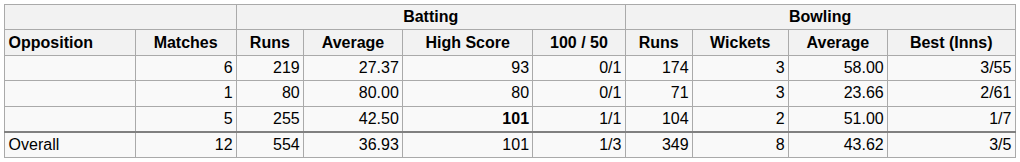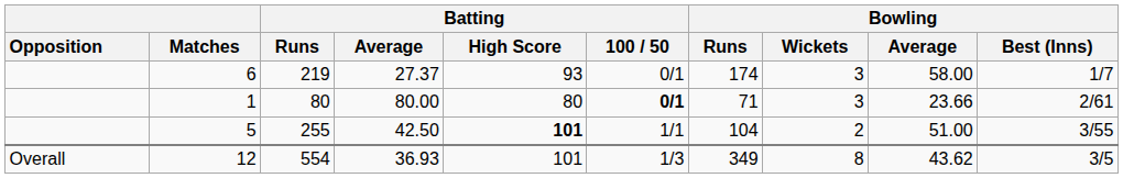 <table class="wikitable" style="margin:1em auto 1em auto; width:80%;">
 <tr>
 <th colspan=2> </th>
 <th colspan=4>Batting</th>
 <th colspan=4>Bowling</th>
 </tr>
 <tr>
 <th style="text-align:left;">Opposition</th>
 <th>Matches</th>
 <th>Runs</th>
 <th>Average</th>
 <th>High Score</th>
 <th>100 / 50</th>
 <th>Runs</th>
 <th>Wickets</th>
 <th>Average</th>
 <th>Best (Inns)</th>
 </tr>
 <tr style="text-align:right;">
 <td style="text-align:left;"></td>
 <td>6</td>
 <td>219</td>
 <td>27.37</td>
 <td>93</td>
 <td>0/1</td>
 <td>174</td>
 <td>3</td>
 <td>58.00</td>
-<td>3/55</td>
+<td>1/7</td>
 </tr>
 <tr style="text-align:right;">
 <td style="text-align:left;"></td>
 <td>1</td>
 <td>80</td>
 <td>80.00</td>
 <td>80</td>
-<td>0/1</td>
+<td><strong>0/1</strong></td>
 <td>71</td>
 <td>3</td>
 <td>23.66</td>
 <td>2/61</td>
 </tr>
 <tr style="text-align:right;">
 <td style="text-align:left;"></td>
 <td>5</td>
 <td>255</td>
 <td>42.50</td>
 <td><strong>101</strong></td>
 <td>1/1</td>
 <td>104</td>
 <td>2</td>
 <td>51.00</td>
-<td>1/7</td>
+<td>3/55</td>
 </tr>
 <tr style="text-align:right; border-top:solid 2px gray;">
 <td style="text-align:left;">Overall</td>
 <td>12</td>
 <td>554</td>
 <td>36.93</td>
 <td>101</td>
 <td>1/3</td>
 <td>349</td>
 <td>8</td>
 <td>43.62</td>
 <td>3/5</td>
 </tr>
 </table>
